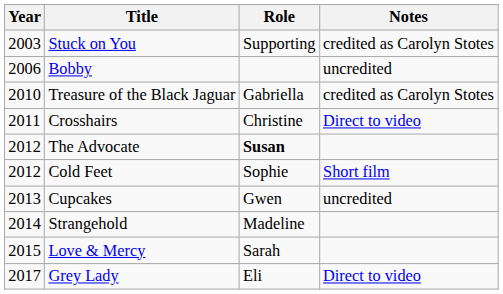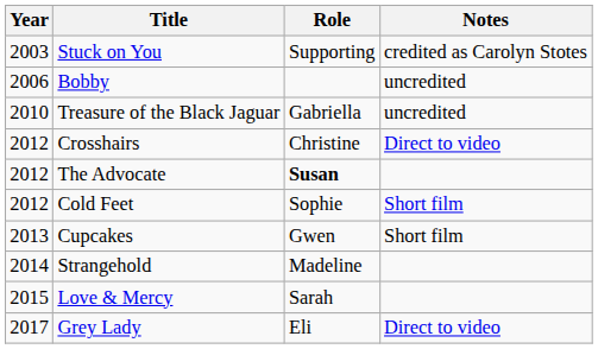 <table class="wikitable sortable">
 <tr>
 <th>Year</th>
 <th>Title</th>
 <th>Role</th>
 <th>Notes</th>
 </tr>
 <tr>
 <td>2003</td>
 <td><a href='#'>Stuck on You</a></td>
 <td>Supporting</td>
 <td>credited as Carolyn Stotes</td>
 </tr>
 <tr>
 <td>2006</td>
 <td><a href='#'>Bobby</a></td>
 <td></td>
 <td>uncredited</td>
 </tr>
 <tr>
 <td>2010</td>
 <td>Treasure of the Black Jaguar</td>
 <td>Gabriella</td>
-<td>credited as Carolyn Stotes</td>
+<td>uncredited</td>
 </tr>
 <tr>
-<td>2011</td>
+<td>2012</td>
 <td>Crosshairs</td>
 <td>Christine</td>
 <td><a href='#'>Direct to video</a></td>
 </tr>
 <tr>
 <td>2012</td>
 <td>The Advocate</td>
 <td><strong>Susan</strong></td>
 <td></td>
 </tr>
 <tr>
 <td>2012</td>
 <td>Cold Feet</td>
 <td>Sophie</td>
 <td><a href='#'>Short film</a></td>
 </tr>
 <tr>
 <td>2013</td>
 <td>Cupcakes</td>
 <td>Gwen</td>
-<td>uncredited</td>
+<td>Short film</td>
 </tr>
 <tr>
 <td>2014</td>
 <td>Strangehold</td>
 <td>Madeline</td>
 <td></td>
 </tr>
 <tr>
 <td>2015</td>
 <td><a href='#'>Love & Mercy</a></td>
 <td>Sarah</td>
 <td></td>
 </tr>
 <tr>
 <td>2017</td>
 <td><a href='#'>Grey Lady</a></td>
 <td>Eli</td>
 <td><a href='#'>Direct to video</a></td>
 </tr>
 </table>
